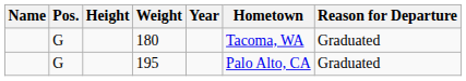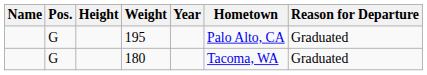 <table class="wikitable sortable" style="font-size:100%;" border="1">
 <tr>
 <th>Name</th>
 <th>Pos.</th>
 <th>Height</th>
 <th>Weight</th>
 <th>Year</th>
 <th>Hometown</th>
 <th ! class="unsortable">Reason for Departure</th>
 </tr>
 <tr>
 <td></td>
 <td>G</td>
 <td></td>
-<td>180</td>
+<td>195</td>
 <td></td>
-<td><a href='#'>Tacoma, WA</a></td>
+<td><a href='#'>Palo Alto, CA</a></td>
 <td>Graduated</td>
 </tr>
 <tr>
 <td></td>
 <td>G</td>
 <td></td>
-<td>195</td>
+<td>180</td>
 <td></td>
-<td><a href='#'>Palo Alto, CA</a></td>
+<td><a href='#'>Tacoma, WA</a></td>
 <td>Graduated</td>
 </tr>
 </table>
